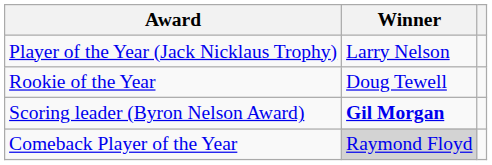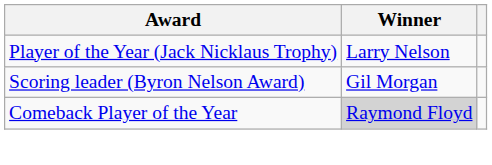 <table class="wikitable">
 <tr>
 <th>Award</th>
 <th>Winner</th>
 <th></th>
 </tr>
 <tr>
 <td><a href='#'>Player of the Year (Jack Nicklaus Trophy)</a></td>
 <td> <a href='#'>Larry Nelson</a></td>
 <td></td>
 </tr>
 <tr>
-<td><a href='#'>Rookie of the Year</a></td>
-<td> <a href='#'>Doug Tewell</a></td>
-<td></td>
-</tr>
-<tr>
 <td><a href='#'>Scoring leader (Byron Nelson Award)</a></td>
-<td><strong> <a href='#'>Gil Morgan</a></strong></td>
+<td> <a href='#'>Gil Morgan</a></td>
 <td></td>
 </tr>
 <tr>
 <td><a href='#'>Comeback Player of the Year</a></td>
 <td style="background: lightgrey;"> <a href='#'>Raymond Floyd</a></td>
 <td></td>
 </tr>
 </table>
